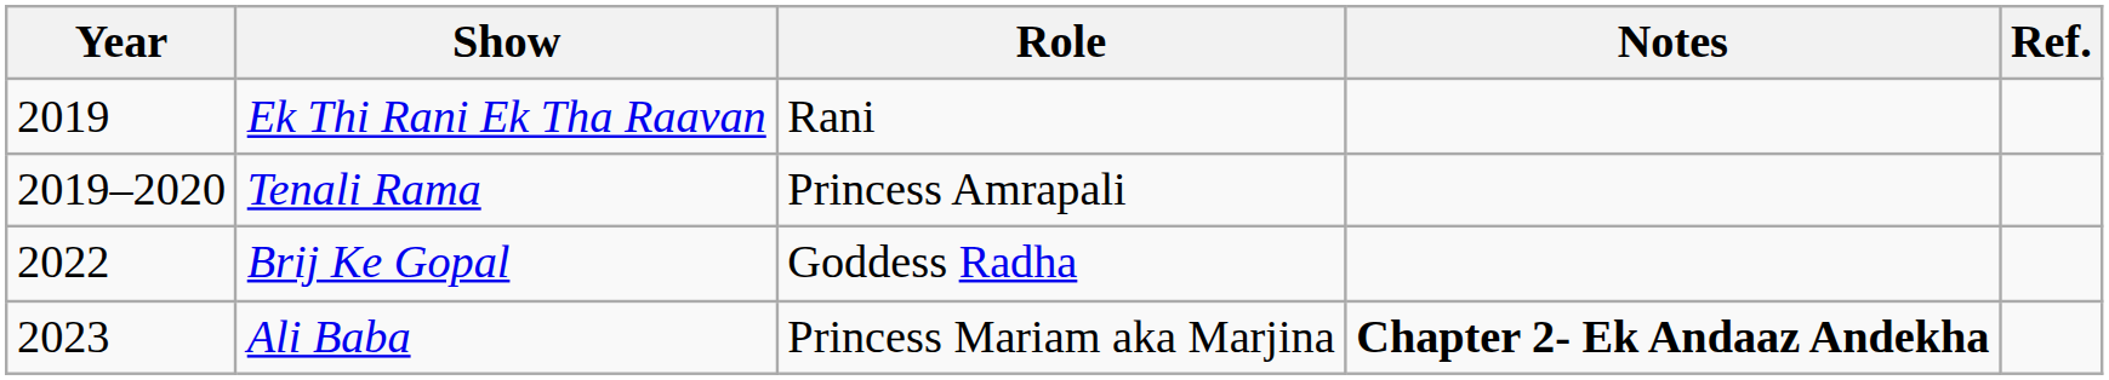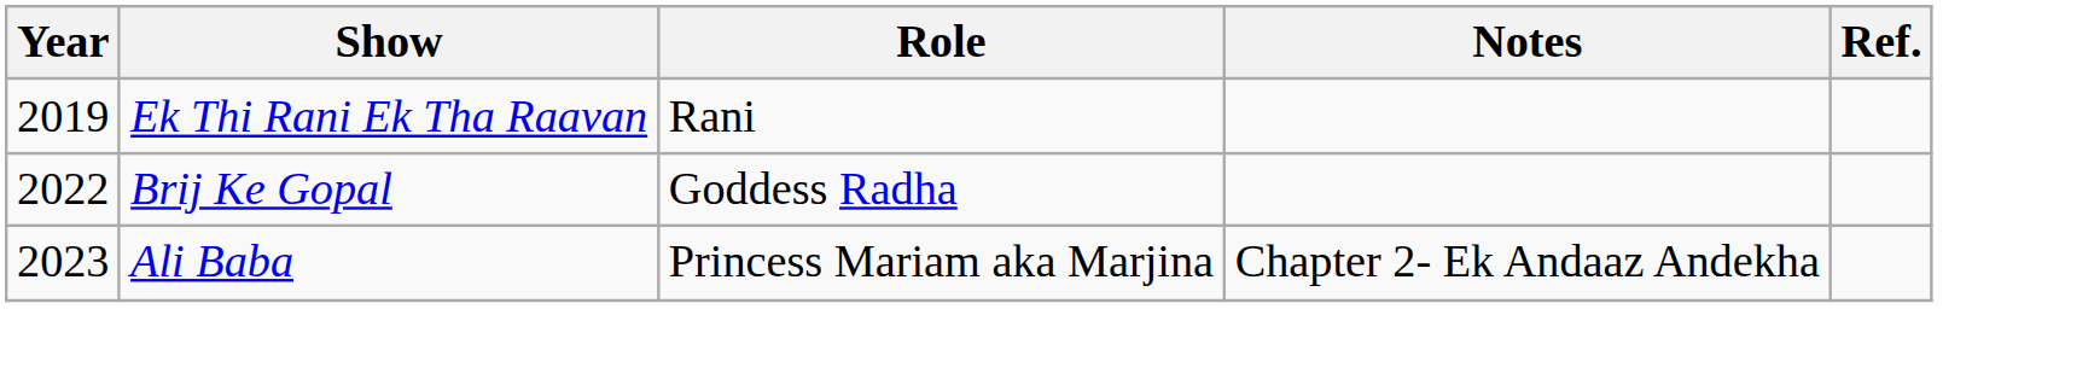 <table class="wikitable sortable">
 <tr>
 <th>Year</th>
 <th>Show</th>
 <th>Role</th>
 <th>Notes</th>
 <th>Ref.</th>
 </tr>
 <tr>
 <td>2019</td>
 <td><em><a href='#'>Ek Thi Rani Ek Tha Raavan</a></em></td>
 <td>Rani</td>
 <td></td>
 <td></td>
 </tr>
 <tr>
-<td>2019–2020</td>
-<td><em><a href='#'>Tenali Rama</a></em></td>
-<td>Princess Amrapali</td>
-<td></td>
-<td></td>
-</tr>
-<tr>
 <td>2022</td>
 <td><em><a href='#'>Brij Ke Gopal</a></em></td>
 <td>Goddess <a href='#'>Radha</a></td>
 <td></td>
 <td></td>
 </tr>
 <tr>
 <td>2023</td>
 <td><em><a href='#'>Ali Baba</a></em></td>
 <td>Princess Mariam aka Marjina</td>
-<td><strong>Chapter 2- Ek Andaaz Andekha</strong></td>
+<td>Chapter 2- Ek Andaaz Andekha</td>
 <td></td>
 </tr>
 </table>
